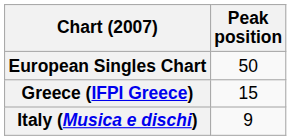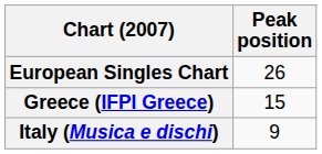 <table class="wikitable sortable plainrowheaders" style="text-align:center">
 <tr>
 <th scope="col">Chart (2007)</th>
 <th scope="col">Peak<br>position</th>
 </tr>
 <tr>
 <th scope="row">European Singles Chart</th>
-<td>50</td>
+<td>26</td>
 </tr>
 <tr>
 <th scope="row">Greece (<a href='#'>IFPI Greece</a>)</th>
 <td>15</td>
 </tr>
 <tr>
 <th scope="row">Italy (<em><a href='#'>Musica e dischi</a></em>)</th>
 <td>9</td>
 </tr>
 </table>
